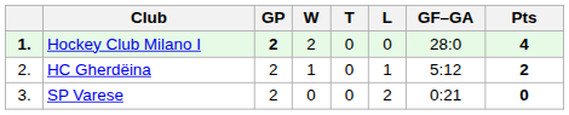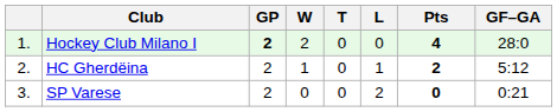 <table class="wikitable">
 <tr>
 <th width="30"></th>
 <th width="200">Club</th>
 <th width="30">GP</th>
 <th width="30">W</th>
 <th width="30">T</th>
 <th width="30">L</th>
+<th width="70">Pts</th>
 <th width="70">GF–GA</th>
-<th width="70">Pts</th>
 </tr>
 <tr bgcolor="#e6fae6" align="center">
-<td><strong>1.</strong></td>
+<td>1.</td>
 <td align="left"><a href='#'>Hockey Club Milano I</a></td>
 <td><strong>2</strong></td>
 <td>2</td>
 <td>0</td>
 <td>0</td>
+<td><strong>4</strong></td>
 <td>28:0</td>
-<td><strong>4</strong></td>
 </tr>
 <tr bgcolor="#FFFFFF" align="center">
 <td>2.</td>
 <td align="left"><a href='#'>HC Gherdëina</a></td>
 <td>2</td>
 <td>1</td>
 <td>0</td>
 <td>1</td>
+<td><strong>2</strong></td>
 <td>5:12</td>
-<td><strong>2</strong></td>
 </tr>
 <tr bgcolor="#FFFFFF" align="center">
 <td>3.</td>
 <td align="left"><a href='#'>SP Varese</a></td>
 <td>2</td>
 <td>0</td>
 <td>0</td>
 <td>2</td>
+<td><strong>0</strong></td>
 <td>0:21</td>
-<td><strong>0</strong></td>
 </tr>
 </table>
